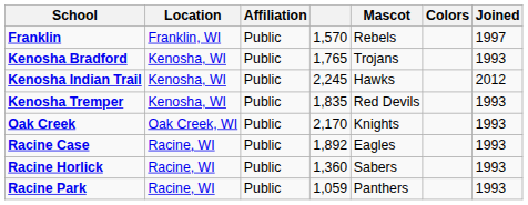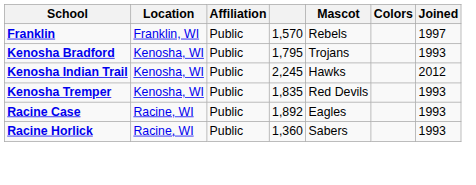 <table class="wikitable sortable">
 <tr>
 <th>School</th>
 <th>Location</th>
 <th>Affiliation</th>
 <th></th>
 <th>Mascot</th>
 <th>Colors</th>
 <th>Joined</th>
 </tr>
 <tr>
 <td><a href='#'><strong>Franklin</strong></a></td>
 <td><a href='#'>Franklin, WI</a></td>
 <td>Public</td>
 <td>1,570</td>
 <td>Rebels</td>
 <td> </td>
 <td>1997</td>
 </tr>
 <tr>
 <td><a href='#'><strong>Kenosha Bradford</strong></a></td>
 <td><a href='#'>Kenosha, WI</a></td>
 <td>Public</td>
-<td>1,765</td>
+<td>1,795</td>
 <td>Trojans</td>
 <td> </td>
 <td>1993</td>
 </tr>
 <tr>
 <td><a href='#'><strong>Kenosha Indian Trail</strong></a></td>
 <td><a href='#'>Kenosha, WI</a></td>
 <td>Public</td>
 <td>2,245</td>
 <td>Hawks</td>
 <td>  </td>
 <td>2012</td>
 </tr>
 <tr>
 <td><a href='#'><strong>Kenosha Tremper</strong></a></td>
 <td><a href='#'>Kenosha, WI</a></td>
 <td>Public</td>
 <td>1,835</td>
 <td>Red Devils</td>
 <td> </td>
 <td>1993</td>
 </tr>
 <tr>
-<td><a href='#'><strong>Oak Creek</strong></a></td>
-<td><a href='#'>Oak Creek, WI</a></td>
-<td>Public</td>
-<td>2,170</td>
-<td>Knights</td>
-<td> </td>
-<td>1993</td>
-</tr>
-<tr>
 <td><a href='#'><strong>Racine Case</strong></a></td>
 <td><a href='#'>Racine, WI</a></td>
 <td>Public</td>
 <td>1,892</td>
 <td>Eagles</td>
 <td> </td>
 <td>1993</td>
 </tr>
 <tr>
 <td><a href='#'><strong>Racine Horlick</strong></a></td>
 <td><a href='#'>Racine, WI</a></td>
 <td>Public</td>
 <td>1,360</td>
 <td>Sabers</td>
 <td> </td>
 <td>1993</td>
 </tr>
-<tr>
-<td><a href='#'><strong>Racine Park</strong></a></td>
-<td><a href='#'>Racine, WI</a></td>
-<td>Public</td>
-<td>1,059</td>
-<td>Panthers</td>
-<td> </td>
-<td>1993</td>
-</tr>
 </table>
